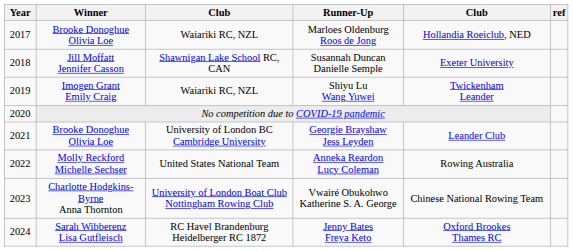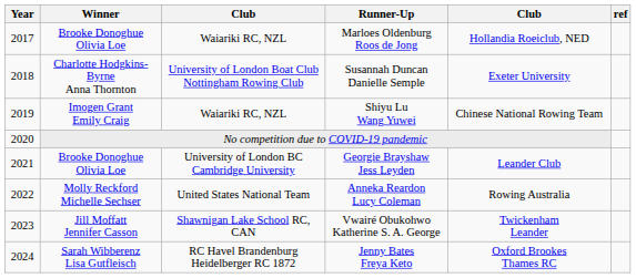 <table class="wikitable" style="text-align:center">
 <tr>
 <th width=50>Year</th>
 <th width=250>Winner</th>
 <th width=350>Club</th>
 <th width=250>Runner-Up</th>
 <th width=350>Club</th>
 <th width=20>ref</th>
 </tr>
 <tr>
 <td>2017</td>
 <td><a href='#'>Brooke Donoghue</a> <br> <a href='#'>Olivia Loe</a></td>
 <td>Waiariki RC, NZL</td>
 <td>Marloes Oldenburg<br> <a href='#'>Roos de Jong</a></td>
 <td><a href='#'>Hollandia Roeiclub</a>, NED</td>
 <td></td>
 </tr>
 <tr>
 <td>2018</td>
-<td><a href='#'>Jill Moffatt</a> <br> <a href='#'>Jennifer Casson</a></td>
-<td><a href='#'>Shawnigan Lake School</a> RC, CAN</td>
+<td><a href='#'>Charlotte Hodgkins-Byrne</a><br> Anna Thornton</td>
+<td><a href='#'>University of London Boat Club</a><br><a href='#'>Nottingham Rowing Club</a></td>
 <td>Susannah Duncan<br> Danielle Semple</td>
 <td><a href='#'>Exeter University</a></td>
 <td></td>
 </tr>
 <tr>
 <td>2019</td>
 <td><a href='#'>Imogen Grant</a><br> <a href='#'>Emily Craig</a></td>
 <td>Waiariki RC, NZL</td>
 <td>Shiyu Lu <br> <a href='#'>Wang Yuwei</a></td>
-<td><a href='#'>Twickenham</a> <br> <a href='#'>Leander</a></td>
+<td>Chinese National Rowing Team</td>
 <td></td>
 </tr>
 <tr>
 <td>2020</td>
 <td colspan=4 bgcolor="ececec"><em>No competition due to <a href='#'>COVID-19 pandemic</a></em></td>
 <td></td>
 </tr>
 <tr>
 <td>2021</td>
 <td><a href='#'>Brooke Donoghue</a> <br> <a href='#'>Olivia Loe</a></td>
 <td>University of London BC<br><a href='#'>Cambridge University</a></td>
 <td><a href='#'>Georgie Brayshaw</a> <br> <a href='#'>Jess Leyden</a></td>
 <td><a href='#'>Leander Club</a></td>
 <td></td>
 </tr>
 <tr>
 <td>2022</td>
 <td><a href='#'>Molly Reckford</a> <br> <a href='#'>Michelle Sechser</a></td>
 <td>United States National Team</td>
 <td><a href='#'>Anneka Reardon</a><br> <a href='#'>Lucy Coleman</a></td>
 <td>Rowing Australia</td>
 <td></td>
 </tr>
 <tr>
 <td>2023</td>
-<td><a href='#'>Charlotte Hodgkins-Byrne</a><br> Anna Thornton</td>
-<td><a href='#'>University of London Boat Club</a><br><a href='#'>Nottingham Rowing Club</a></td>
+<td><a href='#'>Jill Moffatt</a> <br> <a href='#'>Jennifer Casson</a></td>
+<td><a href='#'>Shawnigan Lake School</a> RC, CAN</td>
 <td>Vwairé Obukohwo <br> Katherine S. A. George</td>
-<td>Chinese National Rowing Team</td>
+<td><a href='#'>Twickenham</a> <br> <a href='#'>Leander</a></td>
 <td></td>
 </tr>
 <tr>
 <td>2024</td>
 <td><a href='#'>Sarah Wibberenz</a> <br> <a href='#'>Lisa Gutfleisch</a></td>
 <td>RC Havel Brandenburg <br> Heidelberger RC 1872</td>
 <td><a href='#'>Jenny Bates</a> <br> <a href='#'>Freya Keto</a></td>
 <td><a href='#'>Oxford Brookes</a> <br> <a href='#'>Thames RC</a></td>
 <td></td>
 </tr>
 </table>
